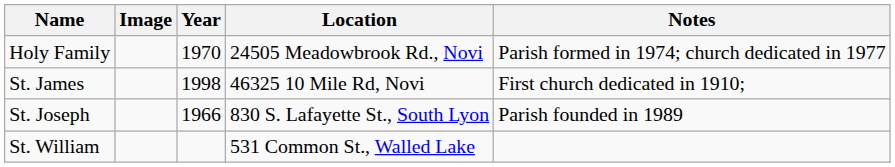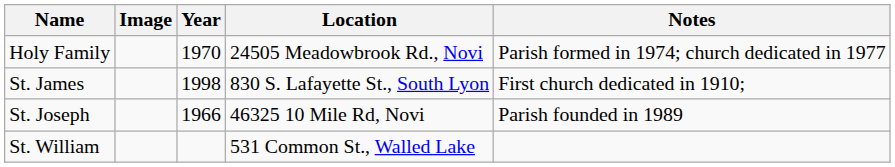 <table class="wikitable sortable">
 <tr>
 <th>Name</th>
 <th class="unsortable">Image</th>
 <th>Year</th>
 <th class="unsortable">Location</th>
 <th class="unsortable">Notes</th>
 </tr>
 <tr>
 <td>Holy Family</td>
 <td></td>
 <td>1970</td>
 <td>24505 Meadowbrook Rd., <a href='#'>Novi</a></td>
 <td>Parish formed in 1974; church dedicated in 1977</td>
 </tr>
 <tr>
 <td>St. James</td>
 <td></td>
 <td>1998</td>
-<td>46325 10 Mile Rd, Novi</td>
+<td>830 S. Lafayette St., <a href='#'>South Lyon</a></td>
 <td>First church dedicated in 1910;</td>
 </tr>
 <tr>
 <td>St. Joseph</td>
 <td></td>
 <td>1966</td>
-<td>830 S. Lafayette St., <a href='#'>South Lyon</a></td>
+<td>46325 10 Mile Rd, Novi</td>
 <td>Parish founded in 1989</td>
 </tr>
 <tr>
 <td>St. William</td>
 <td></td>
 <td></td>
 <td>531 Common St., <a href='#'>Walled Lake</a></td>
 <td></td>
 </tr>
 </table>
